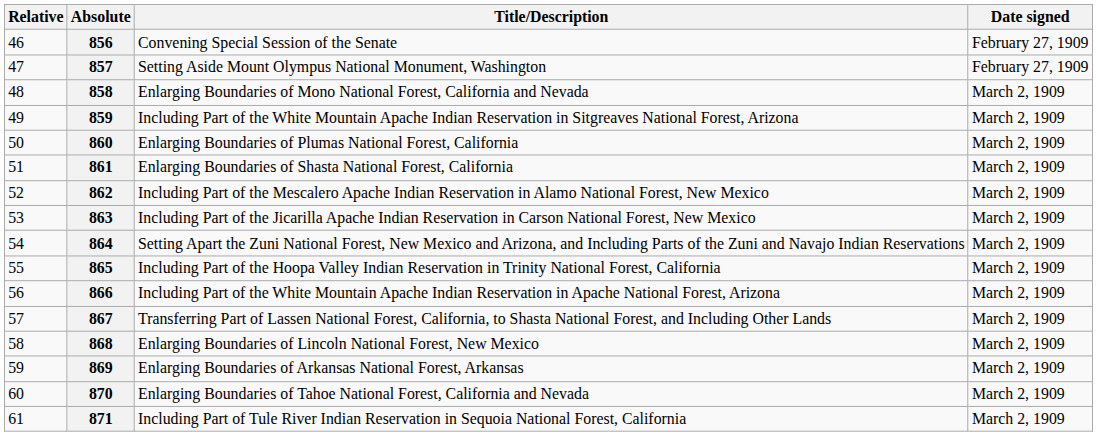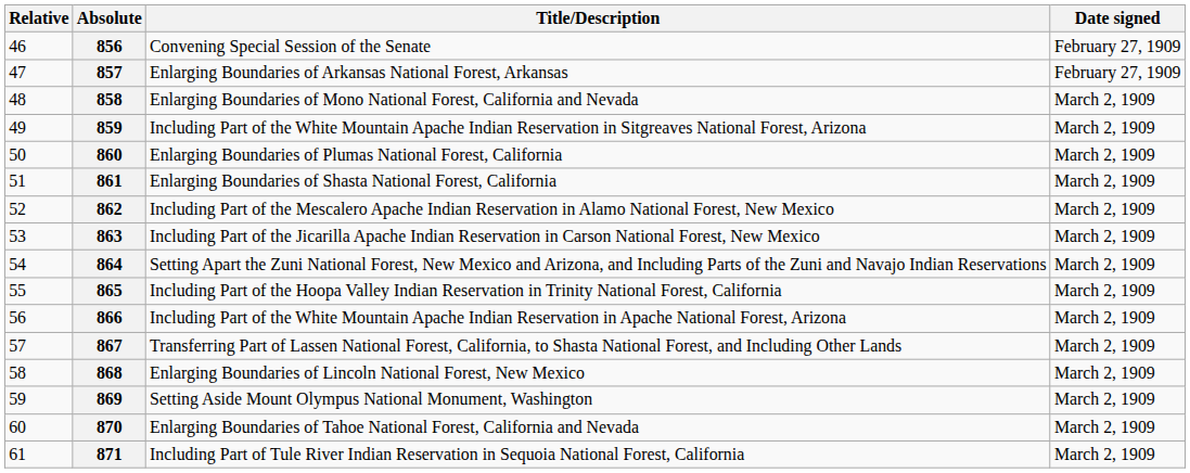 <table class="wikitable">
 <tr>
 <th>Relative </th>
 <th>Absolute </th>
 <th>Title/Description</th>
 <th>Date signed</th>
 </tr>
 <tr>
 <td>46</td>
 <th>856</th>
 <td>Convening Special Session of the Senate</td>
 <td>February 27, 1909</td>
 </tr>
 <tr>
 <td>47</td>
 <th>857</th>
-<td>Setting Aside Mount Olympus National Monument, Washington</td>
+<td>Enlarging Boundaries of Arkansas National Forest, Arkansas</td>
 <td>February 27, 1909</td>
 </tr>
 <tr>
 <td>48</td>
 <th>858</th>
 <td>Enlarging Boundaries of Mono National Forest, California and Nevada</td>
 <td>March 2, 1909</td>
 </tr>
 <tr>
 <td>49</td>
 <th>859</th>
 <td>Including Part of the White Mountain Apache Indian Reservation in Sitgreaves National Forest, Arizona</td>
 <td>March 2, 1909</td>
 </tr>
 <tr>
 <td>50</td>
 <th>860</th>
 <td>Enlarging Boundaries of Plumas National Forest, California</td>
 <td>March 2, 1909</td>
 </tr>
 <tr>
 <td>51</td>
 <th>861</th>
 <td>Enlarging Boundaries of Shasta National Forest, California</td>
 <td>March 2, 1909</td>
 </tr>
 <tr>
 <td>52</td>
 <th>862</th>
 <td>Including Part of the Mescalero Apache Indian Reservation in Alamo National Forest, New Mexico</td>
 <td>March 2, 1909</td>
 </tr>
 <tr>
 <td>53</td>
 <th>863</th>
 <td>Including Part of the Jicarilla Apache Indian Reservation in Carson National Forest, New Mexico</td>
 <td>March 2, 1909</td>
 </tr>
 <tr>
 <td>54</td>
 <th>864</th>
 <td>Setting Apart the Zuni National Forest, New Mexico and Arizona, and Including Parts of the Zuni and Navajo Indian Reservations</td>
 <td>March 2, 1909</td>
 </tr>
 <tr>
 <td>55</td>
 <th>865</th>
 <td>Including Part of the Hoopa Valley Indian Reservation in Trinity National Forest, California</td>
 <td>March 2, 1909</td>
 </tr>
 <tr>
 <td>56</td>
 <th>866</th>
 <td>Including Part of the White Mountain Apache Indian Reservation in Apache National Forest, Arizona</td>
 <td>March 2, 1909</td>
 </tr>
 <tr>
 <td>57</td>
 <th>867</th>
 <td>Transferring Part of Lassen National Forest, California, to Shasta National Forest, and Including Other Lands</td>
 <td>March 2, 1909</td>
 </tr>
 <tr>
 <td>58</td>
 <th>868</th>
 <td>Enlarging Boundaries of Lincoln National Forest, New Mexico</td>
 <td>March 2, 1909</td>
 </tr>
 <tr>
 <td>59</td>
 <th>869</th>
-<td>Enlarging Boundaries of Arkansas National Forest, Arkansas</td>
+<td>Setting Aside Mount Olympus National Monument, Washington</td>
 <td>March 2, 1909</td>
 </tr>
 <tr>
 <td>60</td>
 <th>870</th>
 <td>Enlarging Boundaries of Tahoe National Forest, California and Nevada</td>
 <td>March 2, 1909</td>
 </tr>
 <tr>
 <td>61</td>
 <th>871</th>
 <td>Including Part of Tule River Indian Reservation in Sequoia National Forest, California</td>
 <td>March 2, 1909</td>
 </tr>
 </table>
